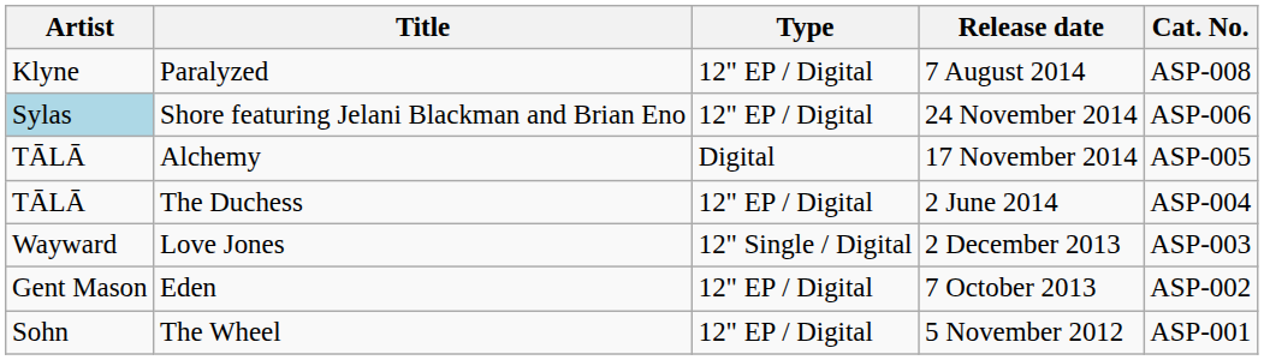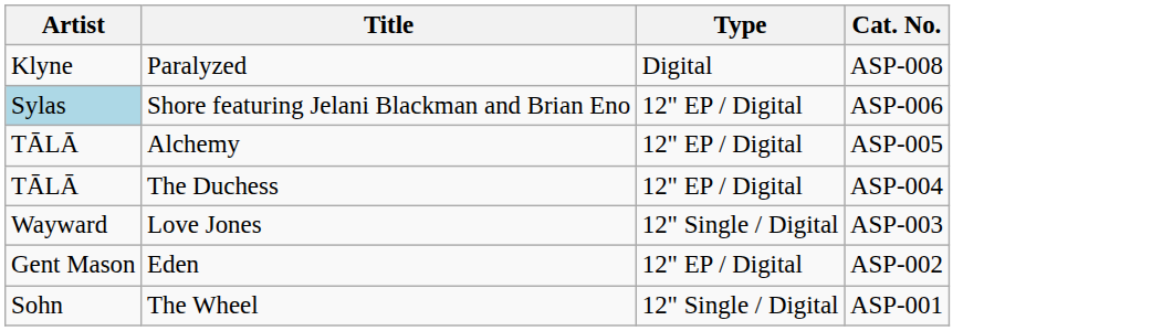 <table class="wikitable sortable">
 <tr>
 <th>Artist</th>
 <th>Title</th>
 <th>Type</th>
-<th>Release date</th>
 <th>Cat. No.</th>
 </tr>
 <tr>
 <td>Klyne</td>
 <td>Paralyzed</td>
-<td>12" EP / Digital</td>
-<td>7 August 2014</td>
+<td>Digital</td>
 <td>ASP-008</td>
 </tr>
 <tr>
 <td style="background: lightblue;">Sylas</td>
 <td>Shore featuring Jelani Blackman and Brian Eno</td>
 <td>12" EP / Digital</td>
-<td>24 November 2014</td>
 <td>ASP-006</td>
 </tr>
 <tr>
 <td>TĀLĀ</td>
 <td>Alchemy</td>
-<td>Digital</td>
-<td>17 November 2014</td>
+<td>12" EP / Digital</td>
 <td>ASP-005</td>
 </tr>
 <tr>
 <td>TĀLĀ</td>
 <td>The Duchess</td>
 <td>12" EP / Digital</td>
-<td>2 June 2014</td>
 <td>ASP-004</td>
 </tr>
 <tr>
 <td>Wayward</td>
 <td>Love Jones</td>
 <td>12" Single / Digital</td>
-<td>2 December 2013</td>
 <td>ASP-003</td>
 </tr>
 <tr>
 <td>Gent Mason</td>
 <td>Eden</td>
 <td>12" EP / Digital</td>
-<td>7 October 2013</td>
 <td>ASP-002</td>
 </tr>
 <tr>
 <td>Sohn</td>
 <td>The Wheel</td>
-<td>12" EP / Digital</td>
-<td>5 November 2012</td>
+<td>12" Single / Digital</td>
 <td>ASP-001</td>
 </tr>
 </table>
